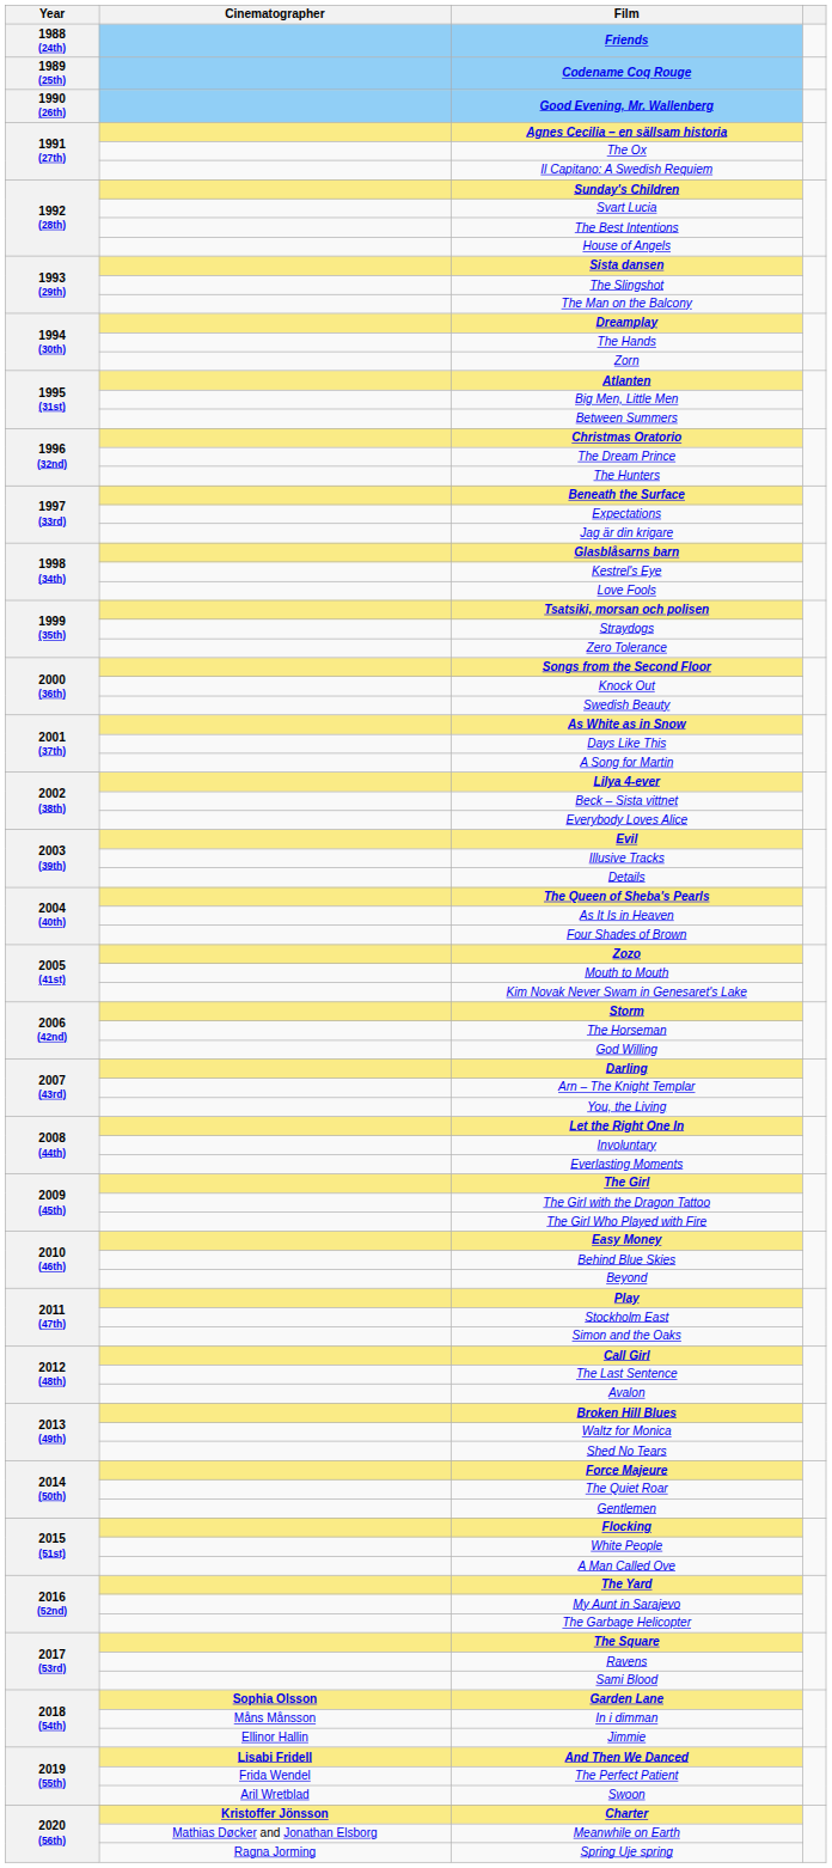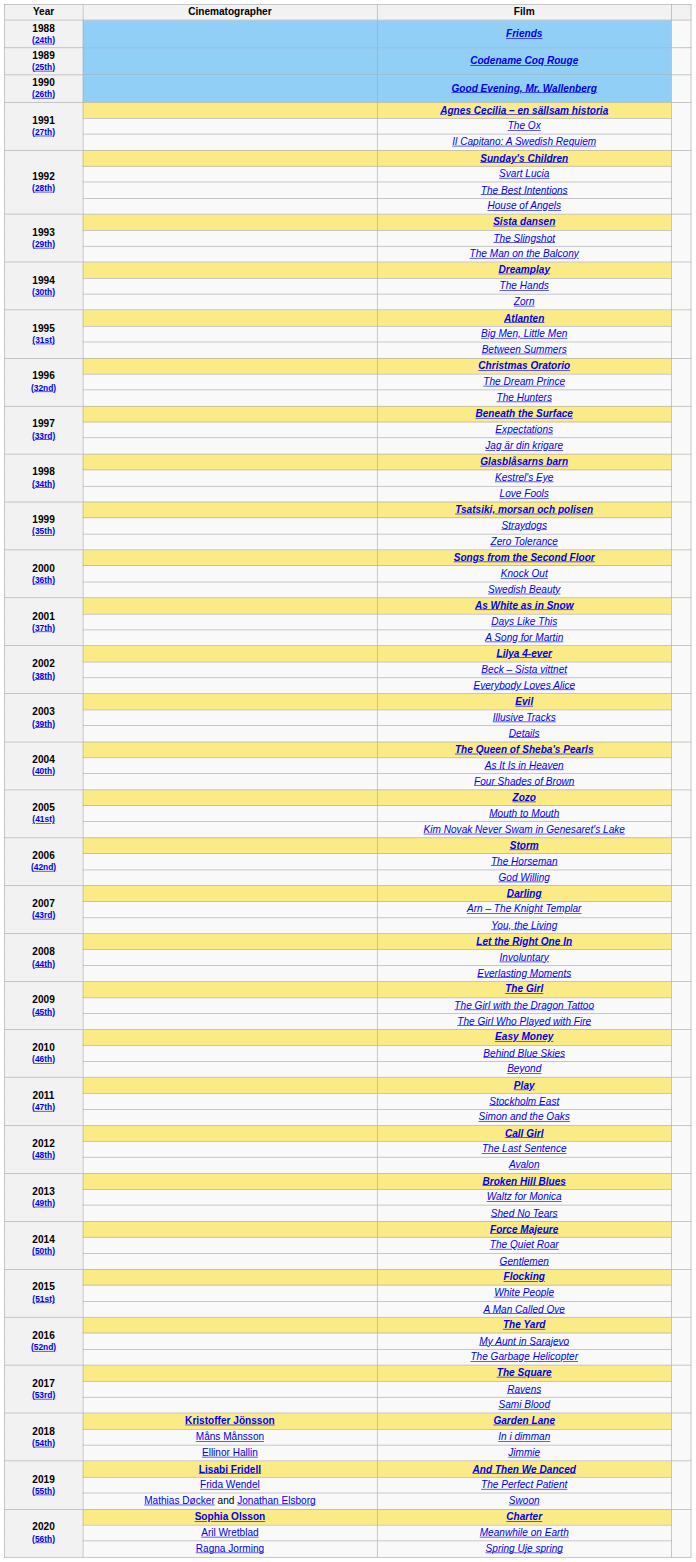 <table class="wikitable sortable" style="text-align:center;">
 <tr>
 <th scope="col" style="width:8%;">Year</th>
 <th scope="col" style="width:30%;">Cinematographer</th>
 <th scope="col" style="width:30%;">Film</th>
 <th scope="col" style="width:2%;" class="unsortable"></th>
 </tr>
 <tr>
 <th scope="row" rowspan=1 style="text-align:center"><strong>1988</strong><br><small><a href='#'>(24th)</a></small></th>
 <td style="background:#91CFF6"><strong></strong></td>
 <td style="background:#91CFF6"><strong><em><a href='#'>Friends</a></em></strong></td>
 <td></td>
 </tr>
 <tr>
 <th scope="row" rowspan=1 style="text-align:center"><strong>1989</strong><br><small><a href='#'>(25th)</a></small></th>
 <td style="background:#91CFF6"><strong></strong></td>
 <td style="background:#91CFF6"><strong><em><a href='#'>Codename Coq Rouge</a></em></strong></td>
 <td></td>
 </tr>
 <tr>
 <th scope="row" rowspan=1 style="text-align:center"><strong>1990</strong><br><small><a href='#'>(26th)</a></small></th>
 <td style="background:#91CFF6"><strong></strong></td>
 <td style="background:#91CFF6"><strong><em><a href='#'>Good Evening, Mr. Wallenberg</a></em></strong></td>
 <td></td>
 </tr>
 <tr>
 <th scope="row" rowspan=3 style="text-align:center"><strong>1991</strong><br><small><a href='#'>(27th)</a></small></th>
 <td style="background:#FAEB86"><strong></strong></td>
 <td style="background:#FAEB86"><strong><em><a href='#'>Agnes Cecilia – en sällsam historia</a></em></strong></td>
 <td rowspan="3"></td>
 </tr>
 <tr>
 <td></td>
 <td><em><a href='#'>The Ox</a></em></td>
 </tr>
 <tr>
 <td></td>
 <td><em><a href='#'>Il Capitano: A Swedish Requiem</a></em></td>
 </tr>
 <tr>
 <th scope="row" rowspan=4 style="text-align:center"><strong>1992</strong><br><small><a href='#'>(28th)</a></small></th>
 <td style="background:#FAEB86"><strong></strong></td>
 <td style="background:#FAEB86"><strong><em><a href='#'>Sunday's Children</a></em></strong></td>
 <td rowspan="4"></td>
 </tr>
 <tr>
 <td></td>
 <td><em><a href='#'>Svart Lucia</a></em></td>
 </tr>
 <tr>
 <td></td>
 <td><em><a href='#'>The Best Intentions</a></em></td>
 </tr>
 <tr>
 <td></td>
 <td><em><a href='#'>House of Angels</a></em></td>
 </tr>
 <tr>
 <th scope="row" rowspan=3 style="text-align:center"><strong>1993</strong><br><small><a href='#'>(29th)</a></small></th>
 <td style="background:#FAEB86"><strong></strong></td>
 <td style="background:#FAEB86"><strong><em><a href='#'>Sista dansen</a></em></strong></td>
 <td rowspan="3"></td>
 </tr>
 <tr>
 <td></td>
 <td><em><a href='#'>The Slingshot</a></em></td>
 </tr>
 <tr>
 <td></td>
 <td><em><a href='#'>The Man on the Balcony</a></em></td>
 </tr>
 <tr>
 <th scope="row" rowspan=3 style="text-align:center"><strong>1994</strong><br><small><a href='#'>(30th)</a></small></th>
 <td style="background:#FAEB86"><strong></strong></td>
 <td style="background:#FAEB86"><strong><em><a href='#'>Dreamplay</a></em></strong></td>
 <td rowspan="3"></td>
 </tr>
 <tr>
 <td></td>
 <td><em><a href='#'>The Hands</a></em></td>
 </tr>
 <tr>
 <td></td>
 <td><em><a href='#'>Zorn</a></em></td>
 </tr>
 <tr>
 <th scope="row" rowspan=3 style="text-align:center"><strong>1995</strong><br><small><a href='#'>(31st)</a></small></th>
 <td style="background:#FAEB86"><strong></strong></td>
 <td style="background:#FAEB86"><strong><em><a href='#'>Atlanten</a></em></strong></td>
 <td rowspan="3"></td>
 </tr>
 <tr>
 <td></td>
 <td><em><a href='#'>Big Men, Little Men</a></em></td>
 </tr>
 <tr>
 <td></td>
 <td><em><a href='#'>Between Summers</a></em></td>
 </tr>
 <tr>
 <th scope="row" rowspan=3 style="text-align:center"><strong>1996</strong><br><small><a href='#'>(32nd)</a></small></th>
 <td style="background:#FAEB86"><strong></strong></td>
 <td style="background:#FAEB86"><strong><em><a href='#'>Christmas Oratorio</a></em></strong></td>
 <td rowspan="3"></td>
 </tr>
 <tr>
 <td></td>
 <td><em><a href='#'>The Dream Prince</a></em></td>
 </tr>
 <tr>
 <td></td>
 <td><em><a href='#'>The Hunters</a></em></td>
 </tr>
 <tr>
 <th scope="row" rowspan=3 style="text-align:center"><strong>1997</strong><br><small><a href='#'>(33rd)</a></small></th>
 <td style="background:#FAEB86"><strong></strong></td>
 <td style="background:#FAEB86"><strong><em><a href='#'>Beneath the Surface</a></em></strong></td>
 <td rowspan="3"></td>
 </tr>
 <tr>
 <td></td>
 <td><em><a href='#'>Expectations</a></em></td>
 </tr>
 <tr>
 <td></td>
 <td><em><a href='#'>Jag är din krigare</a></em></td>
 </tr>
 <tr>
 <th scope="row" rowspan=3 style="text-align:center"><strong>1998</strong><br><small><a href='#'>(34th)</a></small></th>
 <td style="background:#FAEB86"><strong></strong></td>
 <td style="background:#FAEB86"><strong><em><a href='#'>Glasblåsarns barn</a></em></strong></td>
 <td rowspan="3"></td>
 </tr>
 <tr>
 <td></td>
 <td><em><a href='#'>Kestrel's Eye</a></em></td>
 </tr>
 <tr>
 <td></td>
 <td><em><a href='#'>Love Fools</a></em></td>
 </tr>
 <tr>
 <th scope="row" rowspan=3 style="text-align:center"><strong>1999</strong><br><small><a href='#'>(35th)</a></small></th>
 <td style="background:#FAEB86"><strong></strong></td>
 <td style="background:#FAEB86"><strong><em><a href='#'>Tsatsiki, morsan och polisen</a></em></strong></td>
 <td rowspan="3"></td>
 </tr>
 <tr>
 <td></td>
 <td><em><a href='#'>Straydogs</a></em></td>
 </tr>
 <tr>
 <td></td>
 <td><em><a href='#'>Zero Tolerance</a></em></td>
 </tr>
 <tr>
 <th scope="row" rowspan=3 style="text-align:center"><strong>2000</strong><br><small><a href='#'>(36th)</a></small></th>
 <td style="background:#FAEB86"><strong></strong><br><strong></strong></td>
 <td style="background:#FAEB86"><strong><em><a href='#'>Songs from the Second Floor</a></em></strong></td>
 <td rowspan="3"></td>
 </tr>
 <tr>
 <td></td>
 <td><em><a href='#'>Knock Out</a></em></td>
 </tr>
 <tr>
 <td></td>
 <td><em><a href='#'>Swedish Beauty</a></em></td>
 </tr>
 <tr>
 <th scope="row" rowspan=3 style="text-align:center"><strong>2001</strong><br><small><a href='#'>(37th)</a></small></th>
 <td style="background:#FAEB86"><strong></strong><br><strong></strong></td>
 <td style="background:#FAEB86"><strong><em><a href='#'>As White as in Snow</a></em></strong></td>
 <td rowspan="3"></td>
 </tr>
 <tr>
 <td></td>
 <td><em><a href='#'>Days Like This</a></em></td>
 </tr>
 <tr>
 <td></td>
 <td><em><a href='#'>A Song for Martin</a></em></td>
 </tr>
 <tr>
 <th scope="row" rowspan=3 style="text-align:center"><strong>2002</strong><br><small><a href='#'>(38th)</a></small></th>
 <td style="background:#FAEB86"><strong></strong></td>
 <td style="background:#FAEB86"><strong><em><a href='#'>Lilya 4-ever</a></em></strong></td>
 <td rowspan="3"></td>
 </tr>
 <tr>
 <td></td>
 <td><em><a href='#'>Beck – Sista vittnet</a></em></td>
 </tr>
 <tr>
 <td></td>
 <td><em><a href='#'>Everybody Loves Alice</a></em></td>
 </tr>
 <tr>
 <th scope="row" rowspan=3 style="text-align:center"><strong>2003</strong><br><small><a href='#'>(39th)</a></small></th>
 <td style="background:#FAEB86"><strong></strong></td>
 <td style="background:#FAEB86"><strong><em><a href='#'>Evil</a></em></strong></td>
 <td rowspan="3"></td>
 </tr>
 <tr>
 <td></td>
 <td><em><a href='#'>Illusive Tracks</a></em></td>
 </tr>
 <tr>
 <td></td>
 <td><em><a href='#'>Details</a></em></td>
 </tr>
 <tr>
 <th scope="row" rowspan=3 style="text-align:center"><strong>2004</strong><br><small><a href='#'>(40th)</a></small></th>
 <td style="background:#FAEB86"><strong></strong></td>
 <td style="background:#FAEB86"><strong><em><a href='#'>The Queen of Sheba's Pearls</a></em></strong></td>
 <td rowspan="3"></td>
 </tr>
 <tr>
 <td></td>
 <td><em><a href='#'>As It Is in Heaven</a></em></td>
 </tr>
 <tr>
 <td></td>
 <td><em><a href='#'>Four Shades of Brown</a></em></td>
 </tr>
 <tr>
 <th scope="row" rowspan=3 style="text-align:center"><strong>2005</strong><br><small><a href='#'>(41st)</a></small></th>
 <td style="background:#FAEB86"><strong></strong></td>
 <td style="background:#FAEB86"><strong><em><a href='#'>Zozo</a></em></strong></td>
 <td rowspan="3"></td>
 </tr>
 <tr>
 <td></td>
 <td><em><a href='#'>Mouth to Mouth</a></em></td>
 </tr>
 <tr>
 <td></td>
 <td><em><a href='#'>Kim Novak Never Swam in Genesaret's Lake</a></em></td>
 </tr>
 <tr>
 <th scope="row" rowspan=3 style="text-align:center"><strong>2006</strong><br><small><a href='#'>(42nd)</a></small></th>
 <td style="background:#FAEB86"><strong></strong></td>
 <td style="background:#FAEB86"><strong><em><a href='#'>Storm</a></em></strong></td>
 <td rowspan="3"></td>
 </tr>
 <tr>
 <td></td>
 <td><em><a href='#'>The Horseman</a></em></td>
 </tr>
 <tr>
 <td></td>
 <td><em><a href='#'>God Willing</a></em></td>
 </tr>
 <tr>
 <th scope="row" rowspan=3 style="text-align:center"><strong>2007</strong><br><small><a href='#'>(43rd)</a></small></th>
 <td style="background:#FAEB86"><strong></strong></td>
 <td style="background:#FAEB86"><strong><em><a href='#'>Darling</a></em></strong></td>
 <td rowspan="3"></td>
 </tr>
 <tr>
 <td></td>
 <td><em><a href='#'>Arn – The Knight Templar</a></em></td>
 </tr>
 <tr>
 <td></td>
 <td><em><a href='#'>You, the Living</a></em></td>
 </tr>
 <tr>
 <th scope="row" rowspan=3 style="text-align:center"><strong>2008</strong><br><small><a href='#'>(44th)</a></small></th>
 <td style="background:#FAEB86"><strong></strong></td>
 <td style="background:#FAEB86"><strong><em><a href='#'>Let the Right One In</a></em></strong></td>
 <td rowspan="3"></td>
 </tr>
 <tr>
 <td></td>
 <td><em><a href='#'>Involuntary</a></em></td>
 </tr>
 <tr>
 <td><br></td>
 <td><em><a href='#'>Everlasting Moments</a></em></td>
 </tr>
 <tr>
 <th scope="row" rowspan=3 style="text-align:center"><strong>2009</strong><br><small><a href='#'>(45th)</a></small></th>
 <td style="background:#FAEB86"><strong></strong></td>
 <td style="background:#FAEB86"><strong><em><a href='#'>The Girl</a></em></strong></td>
 <td rowspan="3"></td>
 </tr>
 <tr>
 <td></td>
 <td><em><a href='#'>The Girl with the Dragon Tattoo</a></em></td>
 </tr>
 <tr>
 <td></td>
 <td><em><a href='#'>The Girl Who Played with Fire</a></em></td>
 </tr>
 <tr>
 <th scope="row" rowspan=3 style="text-align:center"><strong>2010</strong><br><small><a href='#'>(46th)</a></small></th>
 <td style="background:#FAEB86"><strong></strong></td>
 <td style="background:#FAEB86"><strong><em><a href='#'>Easy Money</a></em></strong></td>
 <td rowspan="3"></td>
 </tr>
 <tr>
 <td></td>
 <td><em><a href='#'>Behind Blue Skies</a></em></td>
 </tr>
 <tr>
 <td></td>
 <td><em><a href='#'>Beyond</a></em></td>
 </tr>
 <tr>
 <th scope="row" rowspan=3 style="text-align:center"><strong>2011</strong><br><small><a href='#'>(47th)</a></small></th>
 <td style="background:#FAEB86"><strong></strong></td>
 <td style="background:#FAEB86"><strong><em><a href='#'>Play</a></em></strong></td>
 <td rowspan="3"></td>
 </tr>
 <tr>
 <td></td>
 <td><em><a href='#'>Stockholm East</a></em></td>
 </tr>
 <tr>
 <td></td>
 <td><em><a href='#'>Simon and the Oaks</a></em></td>
 </tr>
 <tr>
 <th scope="row" rowspan=3 style="text-align:center"><strong>2012</strong><br><small><a href='#'>(48th)</a></small></th>
 <td style="background:#FAEB86"><strong></strong></td>
 <td style="background:#FAEB86"><strong><em><a href='#'>Call Girl</a></em></strong></td>
 <td rowspan="3"></td>
 </tr>
 <tr>
 <td><br></td>
 <td><em><a href='#'>The Last Sentence</a></em></td>
 </tr>
 <tr>
 <td></td>
 <td><em><a href='#'>Avalon</a></em></td>
 </tr>
 <tr>
 <th scope="row" rowspan=3 style="text-align:center"><strong>2013</strong><br><small><a href='#'>(49th)</a></small></th>
 <td style="background:#FAEB86"><strong></strong></td>
 <td style="background:#FAEB86"><strong><em><a href='#'>Broken Hill Blues</a></em></strong></td>
 <td rowspan="3"></td>
 </tr>
 <tr>
 <td></td>
 <td><em><a href='#'>Waltz for Monica</a></em></td>
 </tr>
 <tr>
 <td></td>
 <td><em><a href='#'>Shed No Tears</a></em></td>
 </tr>
 <tr>
 <th scope="row" rowspan=3 style="text-align:center"><strong>2014</strong><br><small><a href='#'>(50th)</a></small></th>
 <td style="background:#FAEB86"><strong></strong></td>
 <td style="background:#FAEB86"><strong><em><a href='#'>Force Majeure</a></em></strong></td>
 <td rowspan="3"></td>
 </tr>
 <tr>
 <td></td>
 <td><em><a href='#'>The Quiet Roar</a></em></td>
 </tr>
 <tr>
 <td></td>
 <td><em><a href='#'>Gentlemen</a></em></td>
 </tr>
 <tr>
 <th scope="row" rowspan=3 style="text-align:center"><strong>2015</strong><br><small><a href='#'>(51st)</a></small></th>
 <td style="background:#FAEB86"><strong></strong></td>
 <td style="background:#FAEB86"><strong><em><a href='#'>Flocking</a></em></strong></td>
 <td rowspan="3"></td>
 </tr>
 <tr>
 <td></td>
 <td><em><a href='#'>White People</a></em></td>
 </tr>
 <tr>
 <td></td>
 <td><em><a href='#'>A Man Called Ove</a></em></td>
 </tr>
 <tr>
 <th scope="row" rowspan=3 style="text-align:center"><strong>2016</strong><br><small><a href='#'>(52nd)</a></small></th>
 <td style="background:#FAEB86"><strong></strong></td>
 <td style="background:#FAEB86"><strong><em><a href='#'>The Yard</a></em></strong></td>
 <td rowspan="3"></td>
 </tr>
 <tr>
 <td></td>
 <td><em><a href='#'>My Aunt in Sarajevo</a></em></td>
 </tr>
 <tr>
 <td></td>
 <td><em><a href='#'>The Garbage Helicopter</a></em></td>
 </tr>
 <tr>
 <th scope="row" rowspan=3 style="text-align:center"><strong>2017</strong><br><small><a href='#'>(53rd)</a></small></th>
 <td style="background:#FAEB86"><strong></strong></td>
 <td style="background:#FAEB86"><strong><em><a href='#'>The Square</a></em></strong></td>
 <td rowspan="3"></td>
 </tr>
 <tr>
 <td></td>
 <td><em><a href='#'>Ravens</a></em></td>
 </tr>
 <tr>
 <td></td>
 <td><em><a href='#'>Sami Blood</a></em></td>
 </tr>
 <tr>
 <th scope="row" rowspan=3 style="text-align:center"><strong>2018</strong><br><small><a href='#'>(54th)</a></small></th>
-<td style="background:#FAEB86"><strong><a href='#'>Sophia Olsson</a></strong></td>
+<td style="background:#FAEB86"><strong><a href='#'>Kristoffer Jönsson</a></strong></td>
 <td style="background:#FAEB86"><strong><em><a href='#'>Garden Lane</a></em></strong></td>
 <td rowspan="3"></td>
 </tr>
 <tr>
 <td><a href='#'>Måns Månsson</a></td>
 <td><em><a href='#'>In i dimman</a></em></td>
 </tr>
 <tr>
 <td><a href='#'>Ellinor Hallin</a></td>
 <td><em><a href='#'>Jimmie</a></em></td>
 </tr>
 <tr>
 <th scope="row" rowspan=3 style="text-align:center"><strong>2019</strong><br><small><a href='#'>(55th)</a></small></th>
 <td style="background:#FAEB86"><strong><a href='#'>Lisabi Fridell</a></strong></td>
 <td style="background:#FAEB86"><strong><em><a href='#'>And Then We Danced</a></em></strong></td>
 <td rowspan="3"></td>
 </tr>
 <tr>
 <td><a href='#'>Frida Wendel</a></td>
 <td><em><a href='#'>The Perfect Patient</a></em></td>
 </tr>
 <tr>
-<td><a href='#'>Aril Wretblad</a></td>
+<td><a href='#'>Mathias Døcker</a> and <a href='#'>Jonathan Elsborg</a></td>
 <td><em><a href='#'>Swoon</a></em></td>
 </tr>
 <tr>
 <th scope="row" rowspan=3 style="text-align:center"><strong>2020</strong><br><small><a href='#'>(56th)</a></small></th>
-<td style="background:#FAEB86"><strong><a href='#'>Kristoffer Jönsson</a></strong></td>
+<td style="background:#FAEB86"><strong><a href='#'>Sophia Olsson</a></strong></td>
 <td style="background:#FAEB86"><strong><em><a href='#'>Charter</a></em></strong></td>
 <td rowspan="3"></td>
 </tr>
 <tr>
-<td><a href='#'>Mathias Døcker</a> and <a href='#'>Jonathan Elsborg</a></td>
+<td><a href='#'>Aril Wretblad</a></td>
 <td><em><a href='#'>Meanwhile on Earth</a></em></td>
 </tr>
 <tr>
 <td><a href='#'>Ragna Jorming</a></td>
 <td><em><a href='#'>Spring Uje spring</a></em></td>
 </tr>
 </table>
